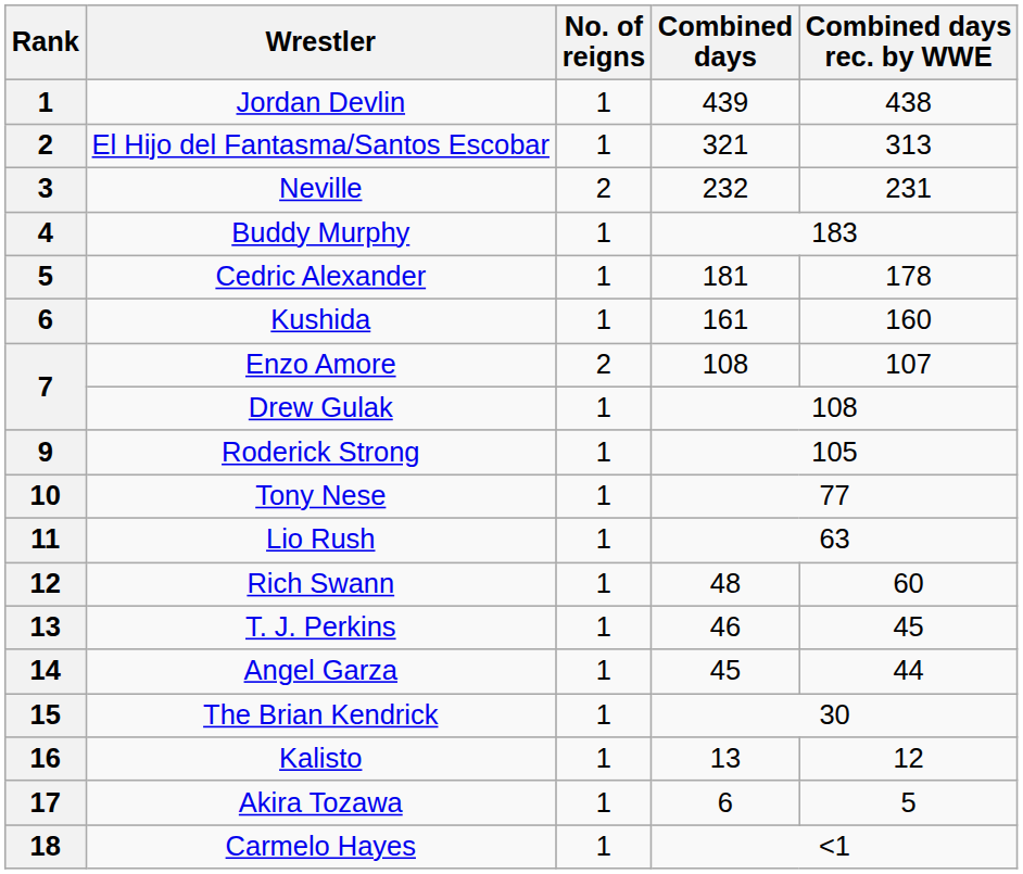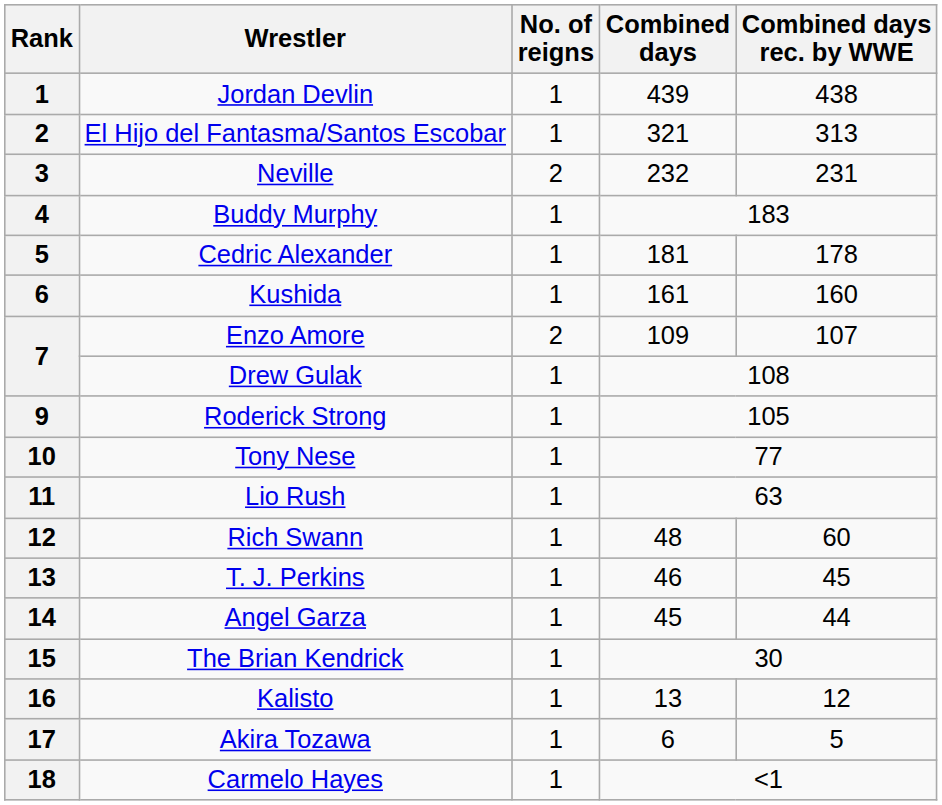 <table class="wikitable sortable" style="text-align: center">
 <tr>
 <th>Rank</th>
 <th>Wrestler</th>
 <th data-sort-type="number">No. of<br>reigns</th>
 <th data-sort-type="number">Combined<br>days</th>
 <th data-sort-type="number">Combined days<br>rec. by WWE</th>
 </tr>
 <tr>
 <th>1</th>
 <td><a href='#'>Jordan Devlin</a></td>
 <td>1</td>
 <td>439</td>
 <td>438</td>
 </tr>
 <tr>
 <th>2</th>
 <td><a href='#'>El Hijo del Fantasma/Santos Escobar</a></td>
 <td>1</td>
 <td>321</td>
 <td>313</td>
 </tr>
 <tr>
 <th>3</th>
 <td><a href='#'>Neville</a></td>
 <td>2</td>
 <td>232</td>
 <td>231</td>
 </tr>
 <tr>
 <th>4</th>
 <td><a href='#'>Buddy Murphy</a></td>
 <td>1</td>
 <td colspan=2>183</td>
 </tr>
 <tr>
 <th>5</th>
 <td><a href='#'>Cedric Alexander</a></td>
 <td>1</td>
 <td>181</td>
 <td>178</td>
 </tr>
 <tr>
 <th>6</th>
 <td><a href='#'>Kushida</a></td>
 <td>1</td>
 <td>161</td>
 <td>160</td>
 </tr>
 <tr>
 <th rowspan=2>7</th>
 <td><a href='#'>Enzo Amore</a></td>
 <td>2</td>
-<td>108</td>
+<td>109</td>
 <td>107</td>
 </tr>
 <tr>
 <td><a href='#'>Drew Gulak</a></td>
 <td>1</td>
 <td colspan=2>108</td>
 </tr>
 <tr>
 <th>9</th>
 <td><a href='#'>Roderick Strong</a></td>
 <td>1</td>
 <td colspan=2>105</td>
 </tr>
 <tr>
 <th>10</th>
 <td><a href='#'>Tony Nese</a></td>
 <td>1</td>
 <td colspan=2>77</td>
 </tr>
 <tr>
 <th>11</th>
 <td><a href='#'>Lio Rush</a></td>
 <td>1</td>
 <td colspan=2>63</td>
 </tr>
 <tr>
 <th>12</th>
 <td><a href='#'>Rich Swann</a></td>
 <td>1</td>
 <td>48</td>
 <td>60</td>
 </tr>
 <tr>
 <th>13</th>
 <td><a href='#'>T. J. Perkins</a></td>
 <td>1</td>
 <td>46</td>
 <td>45</td>
 </tr>
 <tr>
 <th>14</th>
 <td><a href='#'>Angel Garza</a></td>
 <td>1</td>
 <td>45</td>
 <td>44</td>
 </tr>
 <tr>
 <th>15</th>
 <td><a href='#'>The Brian Kendrick</a></td>
 <td>1</td>
 <td colspan=2>30</td>
 </tr>
 <tr>
 <th>16</th>
 <td><a href='#'>Kalisto</a></td>
 <td>1</td>
 <td>13</td>
 <td>12</td>
 </tr>
 <tr>
 <th>17</th>
 <td><a href='#'>Akira Tozawa</a></td>
 <td>1</td>
 <td>6</td>
 <td>5</td>
 </tr>
 <tr>
 <th>18</th>
 <td><a href='#'>Carmelo Hayes</a></td>
 <td>1</td>
 <td colspan=2><1</td>
 </tr>
 </table>
